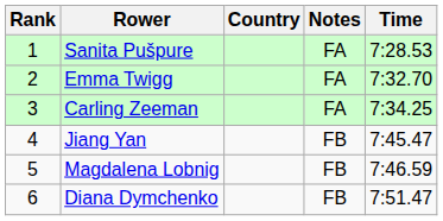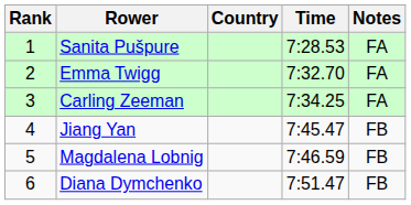 <table class="wikitable" style="text-align:center">
 <tr>
 <th>Rank</th>
 <th>Rower</th>
 <th>Country</th>
+<th>Time</th>
 <th>Notes</th>
-<th>Time</th>
 </tr>
 <tr bgcolor=ccffcc>
 <td>1</td>
 <td align="left"><a href='#'>Sanita Pušpure</a></td>
 <td align="left"></td>
+<td>7:28.53</td>
 <td>FA</td>
-<td>7:28.53</td>
 </tr>
 <tr bgcolor=ccffcc>
 <td>2</td>
 <td align="left"><a href='#'>Emma Twigg</a></td>
 <td align="left"></td>
+<td>7:32.70</td>
 <td>FA</td>
-<td>7:32.70</td>
 </tr>
 <tr bgcolor=ccffcc>
 <td>3</td>
 <td align="left"><a href='#'>Carling Zeeman</a></td>
 <td align="left"></td>
+<td>7:34.25</td>
 <td>FA</td>
-<td>7:34.25</td>
 </tr>
 <tr>
 <td>4</td>
 <td align="left"><a href='#'>Jiang Yan</a></td>
 <td align="left"></td>
+<td>7:45.47</td>
 <td>FB</td>
-<td>7:45.47</td>
 </tr>
 <tr>
 <td>5</td>
 <td align="left"><a href='#'>Magdalena Lobnig</a></td>
 <td align="left"></td>
+<td>7:46.59</td>
 <td>FB</td>
-<td>7:46.59</td>
 </tr>
 <tr>
 <td>6</td>
 <td align="left"><a href='#'>Diana Dymchenko</a></td>
 <td align="left"></td>
+<td>7:51.47</td>
 <td>FB</td>
-<td>7:51.47</td>
 </tr>
 </table>
